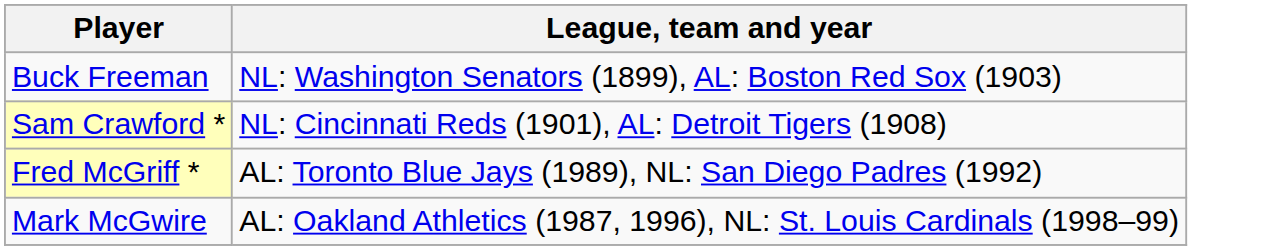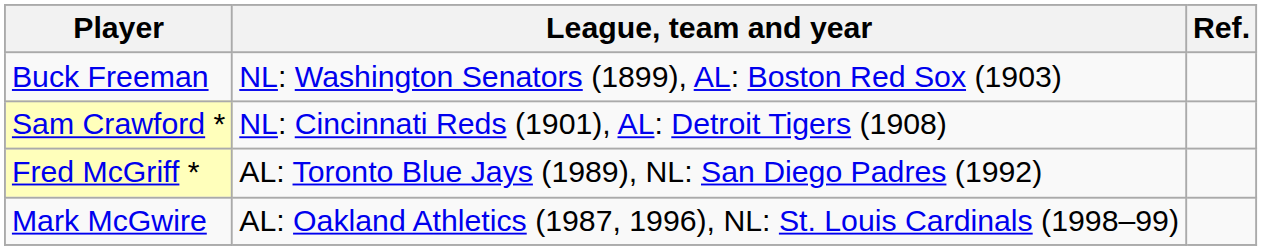 <table class="wikitable">
 <tr>
 <th>Player</th>
 <th>League, team and year</th>
+<th>Ref.</th>
 </tr>
 <tr>
 <td><a href='#'>Buck Freeman</a></td>
 <td><a href='#'>NL</a>: <a href='#'>Washington Senators</a> (1899), <a href='#'>AL</a>: <a href='#'>Boston Red Sox</a> (1903)</td>
+<td></td>
 </tr>
 <tr>
 <td style="background-color:#ffffbb"><a href='#'>Sam Crawford</a> *</td>
 <td><a href='#'>NL</a>: <a href='#'>Cincinnati Reds</a> (1901), <a href='#'>AL</a>: <a href='#'>Detroit Tigers</a> (1908)</td>
+<td></td>
 </tr>
 <tr>
 <td style="background-color:#ffffbb"><a href='#'>Fred McGriff</a> *</td>
 <td>AL: <a href='#'>Toronto Blue Jays</a> (1989), NL: <a href='#'>San Diego Padres</a> (1992)</td>
+<td></td>
 </tr>
 <tr>
 <td><a href='#'>Mark McGwire</a></td>
 <td>AL: <a href='#'>Oakland Athletics</a> (1987, 1996), NL: <a href='#'>St. Louis Cardinals</a> (1998–99)</td>
+<td></td>
 </tr>
 </table>
